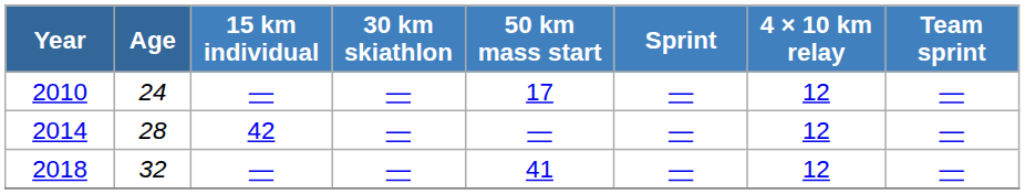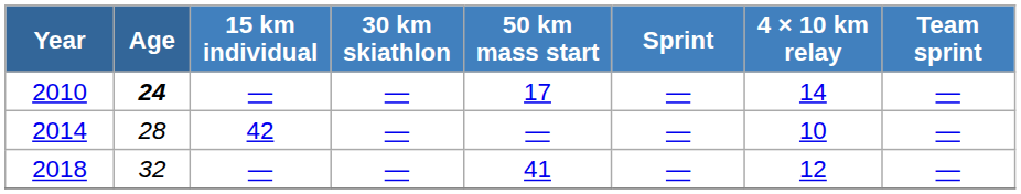 <table class="wikitable" style="font-size:95%; text-align:center; border:grey solid 1px; border-collapse:collapse; background:#ffffff;">
 <tr>
 <th style="background-color:#369; color:white; width:60px;"> Year </th>
 <th style="background-color:#369; color:white; width:40px;"> Age </th>
 <th style="background-color:#4180be; color:white; width:75px;"> 15 km <br> individual </th>
 <th style="background-color:#4180be; color:white; width:75px;"> 30 km <br> skiathlon </th>
 <th style="background-color:#4180be; color:white; width:75px;"> 50 km <br> mass start </th>
 <th style="background-color:#4180be; color:white; width:75px;"> Sprint </th>
 <th style="background-color:#4180be; color:white; width:75px;"> 4 × 10 km <br> relay </th>
 <th style="background-color:#4180be; color:white; width:75px;"> Team <br> sprint </th>
 </tr>
 <tr>
 <td><a href='#'>2010</a></td>
-<td><em>24</em></td>
+<td><strong><em>24</em></strong></td>
 <td><a href='#'>—</a></td>
 <td><a href='#'>—</a></td>
 <td><a href='#'>17</a></td>
 <td><a href='#'>—</a></td>
-<td><a href='#'>12</a></td>
+<td><a href='#'>14</a></td>
 <td><a href='#'>—</a></td>
 </tr>
 <tr>
 <td><a href='#'>2014</a></td>
 <td><em>28</em></td>
 <td><a href='#'>42</a></td>
 <td><a href='#'>—</a></td>
 <td><a href='#'>—</a></td>
 <td><a href='#'>—</a></td>
-<td><a href='#'>12</a></td>
+<td><a href='#'>10</a></td>
 <td><a href='#'>—</a></td>
 </tr>
 <tr>
 <td><a href='#'>2018</a></td>
 <td><em>32</em></td>
 <td><a href='#'>—</a></td>
 <td><a href='#'>—</a></td>
 <td><a href='#'>41</a></td>
 <td><a href='#'>—</a></td>
 <td><a href='#'>12</a></td>
 <td><a href='#'>—</a></td>
 </tr>
 <tr>
 </tr>
 </table>
